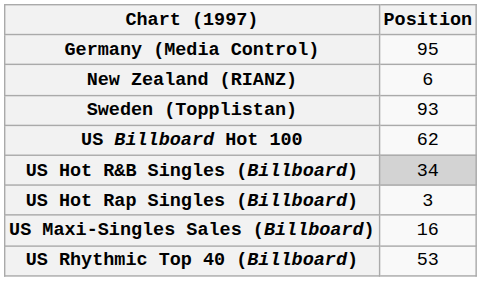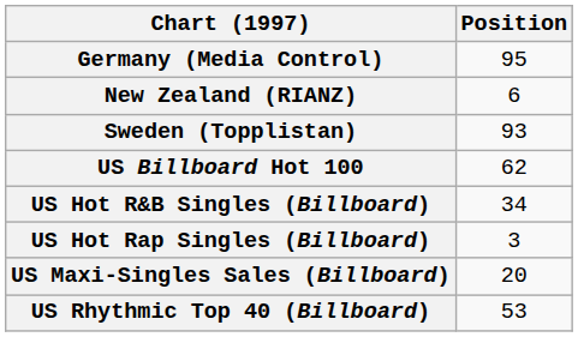 <table class="wikitable sortable plainrowheaders" style="text-align:center">
 <tr>
 <th>Chart (1997)</th>
 <th>Position</th>
 </tr>
 <tr>
 <th scope="row">Germany (Media Control)</th>
 <td>95</td>
 </tr>
 <tr>
 <th scope="row">New Zealand (RIANZ)</th>
 <td>6</td>
 </tr>
 <tr>
 <th scope="row">Sweden (Topplistan)</th>
 <td>93</td>
 </tr>
 <tr>
 <th scope="row">US <em>Billboard</em> Hot 100</th>
 <td>62</td>
 </tr>
 <tr>
 <th scope="row">US Hot R&B Singles (<em>Billboard</em>)</th>
-<td style="background: lightgrey;">34</td>
+<td>34</td>
 </tr>
 <tr>
 <th scope="row">US Hot Rap Singles (<em>Billboard</em>)</th>
 <td>3</td>
 </tr>
 <tr>
 <th scope="row">US Maxi-Singles Sales (<em>Billboard</em>)</th>
-<td>16</td>
+<td>20</td>
 </tr>
 <tr>
 <th scope="row">US Rhythmic Top 40 (<em>Billboard</em>)</th>
 <td>53</td>
 </tr>
 </table>
